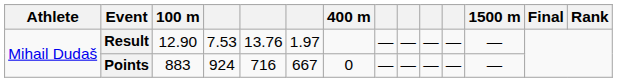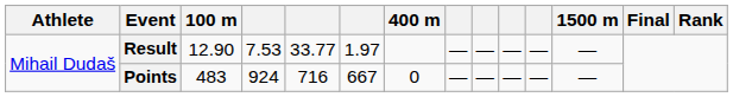 <table class="wikitable" style="font-size:90%">
 <tr>
 <th>Athlete</th>
 <th>Event</th>
 <th>100 m</th>
 <th></th>
 <th></th>
 <th></th>
 <th>400 m</th>
 <th></th>
 <th></th>
 <th></th>
 <th></th>
 <th>1500 m</th>
 <th>Final</th>
 <th>Rank</th>
 </tr>
 <tr align=center>
 <td rowspan=2 align=left><a href='#'>Mihail Dudaš</a></td>
 <th style="font-size:95%">Result</th>
 <td>12.90</td>
 <td>7.53</td>
-<td>13.76</td>
+<td>33.77</td>
 <td>1.97</td>
 <td></td>
 <td>—</td>
 <td>—</td>
 <td>—</td>
 <td>—</td>
 <td>—</td>
 <td rowspan=2 colspan=2></td>
 </tr>
 <tr align=center>
 <th style="font-size:95%">Points</th>
-<td>883</td>
+<td>483</td>
 <td>924</td>
 <td>716</td>
 <td>667</td>
 <td>0</td>
 <td>—</td>
 <td>—</td>
 <td>—</td>
 <td>—</td>
 <td>—</td>
 </tr>
 </table>
